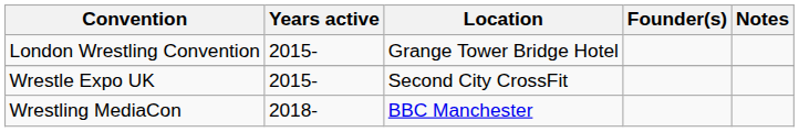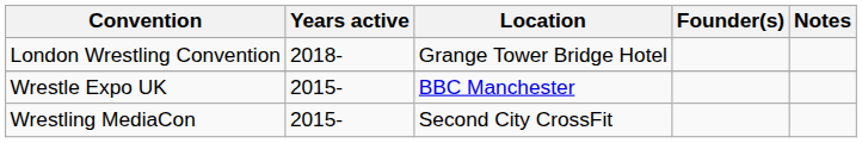 <table class="sortable wikitable">
 <tr>
 <th>Convention</th>
 <th>Years active</th>
 <th>Location</th>
 <th>Founder(s)</th>
 <th>Notes</th>
 </tr>
 <tr>
 <td>London Wrestling Convention</td>
-<td>2015-</td>
+<td>2018-</td>
 <td>Grange Tower Bridge Hotel</td>
 <td></td>
 <td></td>
 </tr>
 <tr>
 </tr>
 <tr>
 <td>Wrestle Expo UK</td>
 <td>2015-</td>
-<td>Second City CrossFit</td>
+<td><a href='#'>BBC Manchester</a></td>
 <td></td>
 <td></td>
 </tr>
 <tr>
 <td>Wrestling MediaCon</td>
-<td>2018-</td>
-<td><a href='#'>BBC Manchester</a></td>
+<td>2015-</td>
+<td>Second City CrossFit</td>
 <td></td>
 <td></td>
 </tr>
 </table>
